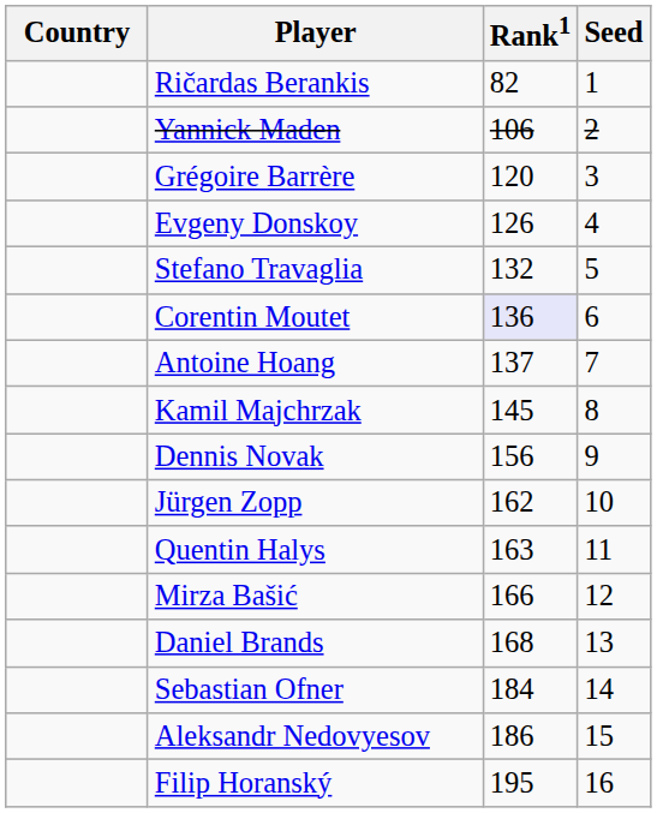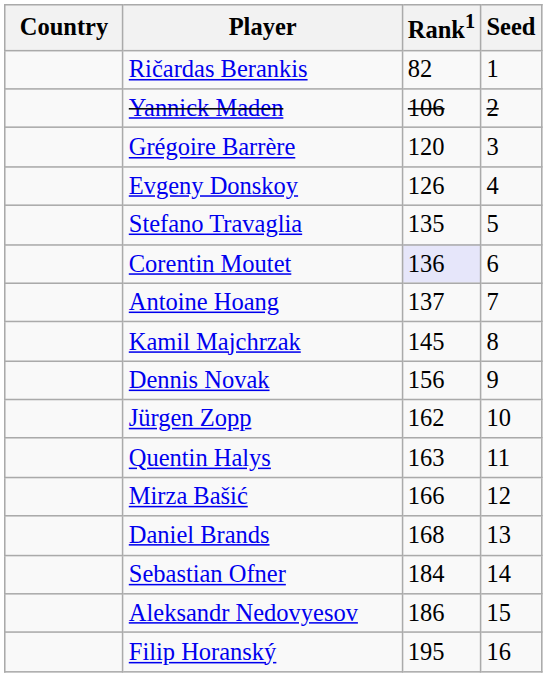 <table class="sortable wikitable">
 <tr>
 <th width="70">Country</th>
 <th width="175">Player</th>
 <th>Rank<sup>1</sup></th>
 <th>Seed</th>
 </tr>
 <tr>
 <td></td>
 <td><a href='#'>Ričardas Berankis</a></td>
 <td>82</td>
 <td>1</td>
 </tr>
 <tr>
 <td><s></s></td>
 <td><s><a href='#'>Yannick Maden</a></s></td>
 <td><s>106</s></td>
 <td><s>2</s></td>
 </tr>
 <tr>
 <td></td>
 <td><a href='#'>Grégoire Barrère</a></td>
 <td>120</td>
 <td>3</td>
 </tr>
 <tr>
 <td></td>
 <td><a href='#'>Evgeny Donskoy</a></td>
 <td>126</td>
 <td>4</td>
 </tr>
 <tr>
 <td></td>
 <td><a href='#'>Stefano Travaglia</a></td>
-<td>132</td>
+<td>135</td>
 <td>5</td>
 </tr>
 <tr>
 <td></td>
 <td><a href='#'>Corentin Moutet</a></td>
 <td style="background: lavender;">136</td>
 <td>6</td>
 </tr>
 <tr>
 <td></td>
 <td><a href='#'>Antoine Hoang</a></td>
 <td>137</td>
 <td>7</td>
 </tr>
 <tr>
 <td></td>
 <td><a href='#'>Kamil Majchrzak</a></td>
 <td>145</td>
 <td>8</td>
 </tr>
 <tr>
 <td></td>
 <td><a href='#'>Dennis Novak</a></td>
 <td>156</td>
 <td>9</td>
 </tr>
 <tr>
 <td></td>
 <td><a href='#'>Jürgen Zopp</a></td>
 <td>162</td>
 <td>10</td>
 </tr>
 <tr>
 <td></td>
 <td><a href='#'>Quentin Halys</a></td>
 <td>163</td>
 <td>11</td>
 </tr>
 <tr>
 <td></td>
 <td><a href='#'>Mirza Bašić</a></td>
 <td>166</td>
 <td>12</td>
 </tr>
 <tr>
 <td></td>
 <td><a href='#'>Daniel Brands</a></td>
 <td>168</td>
 <td>13</td>
 </tr>
 <tr>
 <td></td>
 <td><a href='#'>Sebastian Ofner</a></td>
 <td>184</td>
 <td>14</td>
 </tr>
 <tr>
 <td></td>
 <td><a href='#'>Aleksandr Nedovyesov</a></td>
 <td>186</td>
 <td>15</td>
 </tr>
 <tr>
 <td></td>
 <td><a href='#'>Filip Horanský</a></td>
 <td>195</td>
 <td>16</td>
 </tr>
 </table>
